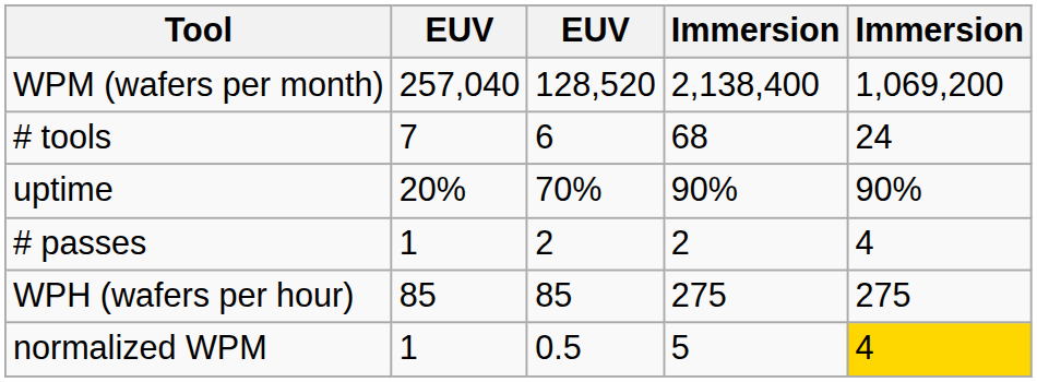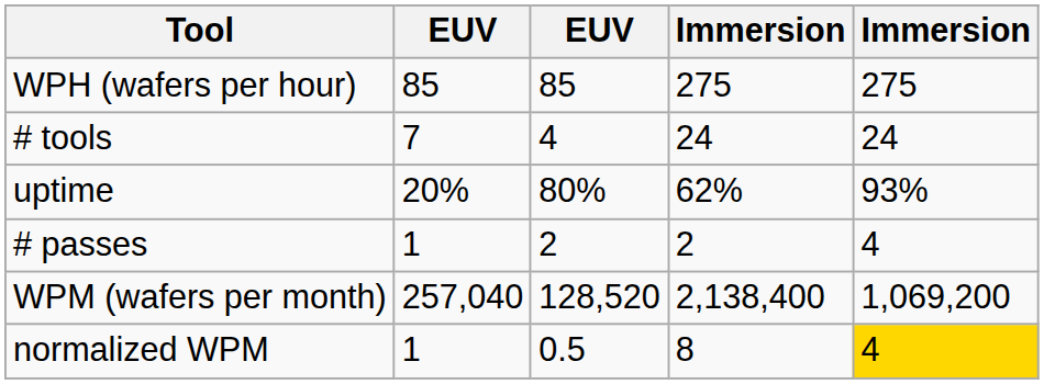 <table class="wikitable">
 <tr>
 <th>Tool</th>
 <th>EUV</th>
 <th>EUV</th>
 <th>Immersion</th>
 <th>Immersion</th>
 </tr>
 <tr>
-<td>WPM (wafers per month)</td>
-<td>257,040</td>
-<td>128,520</td>
-<td>2,138,400</td>
-<td>1,069,200</td>
+<td>WPH (wafers per hour)</td>
+<td>85</td>
+<td>85</td>
+<td>275</td>
+<td>275</td>
 </tr>
 <tr>
 <td># tools</td>
 <td>7</td>
-<td>6</td>
-<td>68</td>
+<td>4</td>
+<td>24</td>
 <td>24</td>
 </tr>
 <tr>
 <td>uptime</td>
 <td>20%</td>
-<td>70%</td>
-<td>90%</td>
-<td>90%</td>
+<td>80%</td>
+<td>62%</td>
+<td>93%</td>
 </tr>
 <tr>
 <td># passes</td>
 <td>1</td>
 <td>2</td>
 <td>2</td>
 <td>4</td>
 </tr>
 <tr>
-<td>WPH (wafers per hour)</td>
-<td>85</td>
-<td>85</td>
-<td>275</td>
-<td>275</td>
+<td>WPM (wafers per month)</td>
+<td>257,040</td>
+<td>128,520</td>
+<td>2,138,400</td>
+<td>1,069,200</td>
 </tr>
 <tr>
 <td>normalized WPM</td>
 <td>1</td>
 <td>0.5</td>
-<td>5</td>
+<td>8</td>
 <td style="background: gold;">4</td>
 </tr>
 </table>
